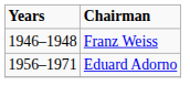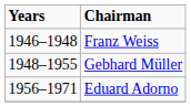 <table class="wikitable">
 <tr>
 <td class="hintergrundfarbe8"><strong>Years</strong></td>
 <td class="hintergrundfarbe8"><strong>Chairman</strong></td>
 </tr>
 <tr>
 <td>1946–1948</td>
 <td><a href='#'>Franz Weiss</a></td>
 </tr>
 <tr>
+<td>1948–1955</td>
+<td><a href='#'>Gebhard Müller</a></td>
+</tr>
+<tr>
 <td>1956–1971</td>
 <td><a href='#'>Eduard Adorno</a></td>
 </tr>
 <tr>
 </tr>
 </table>
